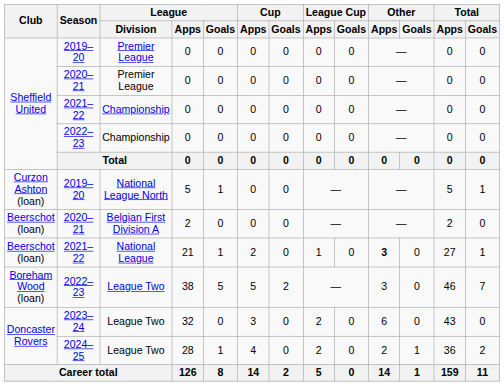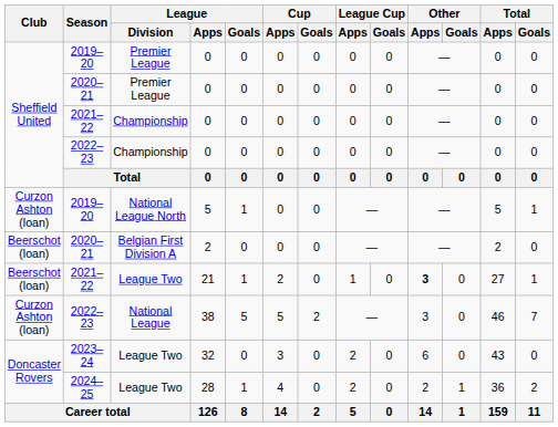 <table class="wikitable" style="text-align: center;">
 <tr>
 <th rowspan="2">Club</th>
 <th rowspan="2">Season</th>
 <th colspan="3">League</th>
 <th colspan="2">Cup</th>
 <th colspan="2">League Cup</th>
 <th colspan="2">Other</th>
 <th colspan="2">Total</th>
 </tr>
 <tr>
 <th>Division</th>
 <th>Apps</th>
 <th>Goals</th>
 <th>Apps</th>
 <th>Goals</th>
 <th>Apps</th>
 <th>Goals</th>
 <th>Apps</th>
 <th>Goals</th>
 <th>Apps</th>
 <th>Goals</th>
 </tr>
 <tr>
 <td rowspan="5"><a href='#'>Sheffield United</a></td>
 <td><a href='#'>2019–20</a></td>
 <td><a href='#'>Premier League</a></td>
 <td>0</td>
 <td>0</td>
 <td>0</td>
 <td>0</td>
 <td>0</td>
 <td>0</td>
 <td colspan="2">—</td>
 <td>0</td>
 <td>0</td>
 </tr>
 <tr>
 <td><a href='#'>2020–21</a></td>
 <td>Premier League</td>
 <td>0</td>
 <td>0</td>
 <td>0</td>
 <td>0</td>
 <td>0</td>
 <td>0</td>
 <td colspan="2">—</td>
 <td>0</td>
 <td>0</td>
 </tr>
 <tr>
 <td><a href='#'>2021–22</a></td>
 <td><a href='#'>Championship</a></td>
 <td>0</td>
 <td>0</td>
 <td>0</td>
 <td>0</td>
 <td>0</td>
 <td>0</td>
 <td colspan="2">—</td>
 <td>0</td>
 <td>0</td>
 </tr>
 <tr>
 <td><a href='#'>2022–23</a></td>
 <td>Championship</td>
 <td>0</td>
 <td>0</td>
 <td>0</td>
 <td>0</td>
 <td>0</td>
 <td>0</td>
 <td colspan="2">—</td>
 <td>0</td>
 <td>0</td>
 </tr>
 <tr>
 <th colspan="2">Total</th>
 <th>0</th>
 <th>0</th>
 <th>0</th>
 <th>0</th>
 <th>0</th>
 <th>0</th>
 <th>0</th>
 <th>0</th>
 <th>0</th>
 <th>0</th>
 </tr>
 <tr>
 <td><a href='#'>Curzon Ashton</a> (loan)</td>
 <td><a href='#'>2019–20</a></td>
 <td><a href='#'>National League North</a></td>
 <td>5</td>
 <td>1</td>
 <td>0</td>
 <td>0</td>
 <td colspan="2">—</td>
 <td colspan="2">—</td>
 <td>5</td>
 <td>1</td>
 </tr>
 <tr>
 <td><a href='#'>Beerschot</a> (loan)</td>
 <td><a href='#'>2020–21</a></td>
 <td><a href='#'>Belgian First Division A</a></td>
 <td>2</td>
 <td>0</td>
 <td>0</td>
 <td>0</td>
 <td colspan="2">—</td>
 <td colspan="2">—</td>
 <td>2</td>
 <td>0</td>
 </tr>
 <tr>
 <td><a href='#'>Beerschot</a> (loan)</td>
 <td><a href='#'>2021–22</a></td>
-<td><a href='#'>National League</a></td>
+<td><a href='#'>League Two</a></td>
 <td>21</td>
 <td>1</td>
 <td>2</td>
 <td>0</td>
 <td>1</td>
 <td>0</td>
 <td><strong>3</strong></td>
 <td>0</td>
 <td>27</td>
 <td>1</td>
 </tr>
 <tr>
-<td><a href='#'>Boreham Wood</a> (loan)</td>
+<td><a href='#'>Curzon Ashton</a> (loan)</td>
 <td><a href='#'>2022–23</a></td>
-<td><a href='#'>League Two</a></td>
+<td><a href='#'>National League</a></td>
 <td>38</td>
 <td>5</td>
 <td>5</td>
 <td>2</td>
 <td colspan="2">—</td>
 <td>3</td>
 <td>0</td>
 <td>46</td>
 <td>7</td>
 </tr>
 <tr>
 <td rowspan="2"><a href='#'>Doncaster Rovers</a></td>
 <td><a href='#'>2023–24</a></td>
 <td>League Two</td>
 <td>32</td>
 <td>0</td>
 <td>3</td>
 <td>0</td>
 <td>2</td>
 <td>0</td>
 <td>6</td>
 <td>0</td>
 <td>43</td>
 <td>0</td>
 </tr>
 <tr>
 <td><a href='#'>2024–25</a></td>
 <td>League Two</td>
 <td>28</td>
 <td>1</td>
 <td>4</td>
 <td>0</td>
 <td>2</td>
 <td>0</td>
 <td>2</td>
 <td>1</td>
 <td>36</td>
 <td>2</td>
 </tr>
 <tr>
 <th colspan="3">Career total</th>
 <th>126</th>
 <th>8</th>
 <th>14</th>
 <th>2</th>
 <th>5</th>
 <th>0</th>
 <th>14</th>
 <th>1</th>
 <th>159</th>
 <th>11</th>
 </tr>
 </table>
